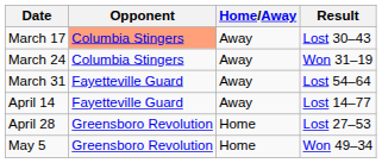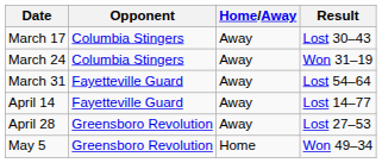 <table class="wikitable">
 <tr>
 <th>Date</th>
 <th>Opponent</th>
 <th><a href='#'>Home</a>/<a href='#'>Away</a></th>
 <th>Result</th>
 </tr>
 <tr>
 <td>March 17</td>
-<td style="background: lightsalmon;"><a href='#'>Columbia Stingers</a></td>
+<td><a href='#'>Columbia Stingers</a></td>
 <td>Away</td>
 <td><a href='#'>Lost</a> 30–43</td>
 </tr>
 <tr>
 <td>March 24</td>
 <td><a href='#'>Columbia Stingers</a></td>
 <td>Away</td>
 <td><a href='#'>Won</a> 31–19</td>
 </tr>
 <tr>
 <td>March 31</td>
 <td><a href='#'>Fayetteville Guard</a></td>
 <td>Away</td>
 <td><a href='#'>Lost</a> 54–64</td>
 </tr>
 <tr>
 <td>April 14</td>
 <td><a href='#'>Fayetteville Guard</a></td>
 <td>Away</td>
 <td><a href='#'>Lost</a> 14–77</td>
 </tr>
 <tr>
 <td>April 28</td>
 <td><a href='#'>Greensboro Revolution</a></td>
-<td>Home</td>
+<td>Away</td>
 <td><a href='#'>Lost</a> 27–53</td>
 </tr>
 <tr>
 <td>May 5</td>
 <td><a href='#'>Greensboro Revolution</a></td>
 <td>Home</td>
 <td><a href='#'>Won</a> 49–34</td>
 </tr>
 </table>
